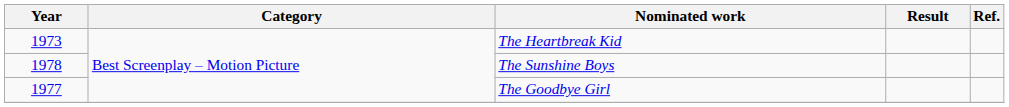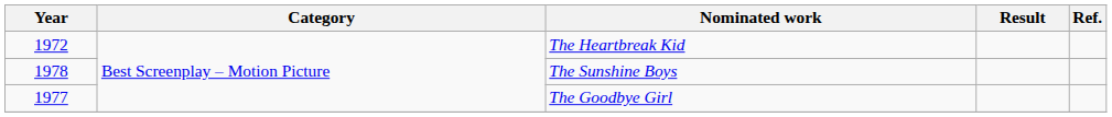 <table class=wikitable>
 <tr>
 <th scope="col" style="width:5em;">Year</th>
 <th scope="col" style="width:26em;">Category</th>
 <th scope="col" style="width:25em;">Nominated work</th>
 <th scope="col" style="width:5em;">Result</th>
 <th>Ref.</th>
 </tr>
 <tr>
-<td style="text-align:center;"><a href='#'>1973</a></td>
+<td style="text-align:center;"><a href='#'>1972</a></td>
 <td rowspan=3><a href='#'>Best Screenplay – Motion Picture</a></td>
 <td><em><a href='#'>The Heartbreak Kid</a></em></td>
 <td></td>
 <td style="text-align:center;"></td>
 </tr>
 <tr>
 <td style="text-align:center;"><a href='#'>1978</a></td>
 <td><em><a href='#'>The Sunshine Boys</a></em></td>
 <td></td>
 <td style="text-align:center;"></td>
 </tr>
 <tr>
 <td style="text-align:center;"><a href='#'>1977</a></td>
 <td><em><a href='#'>The Goodbye Girl</a></em></td>
 <td></td>
 <td style="text-align:center;"></td>
 </tr>
 <tr>
 </tr>
 </table>
